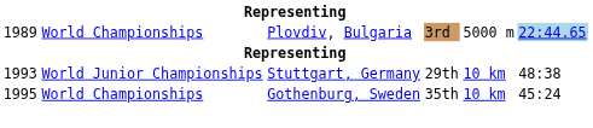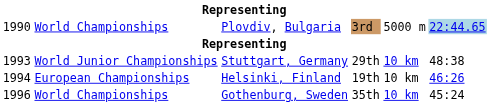 <table>
 <tr>
 <th colspan="6">Representing </th>
 </tr>
 <tr>
-<td>1989</td>
+<td>1990</td>
 <td><a href='#'>World Championships</a></td>
 <td><a href='#'>Plovdiv</a>, <a href='#'>Bulgaria</a></td>
 <td bgcolor="cc9966">3rd</td>
 <td>5000 m</td>
 <td style="background: lightblue;"><a href='#'>22:44.65</a></td>
 </tr>
 <tr>
 <th colspan="6">Representing </th>
 </tr>
 <tr>
 <td>1993</td>
 <td><a href='#'>World Junior Championships</a></td>
 <td><a href='#'>Stuttgart, Germany</a></td>
 <td>29th</td>
 <td><a href='#'>10 km</a></td>
 <td>48:38</td>
 </tr>
 <tr>
-<td>1995</td>
+<td>1994</td>
+<td><a href='#'>European Championships</a></td>
+<td><a href='#'>Helsinki, Finland</a></td>
+<td>19th</td>
+<td>10 km</td>
+<td><a href='#'>46:26</a></td>
+</tr>
+<tr>
+<td>1996</td>
 <td><a href='#'>World Championships</a></td>
 <td><a href='#'>Gothenburg, Sweden</a></td>
 <td>35th</td>
 <td><a href='#'>10 km</a></td>
 <td>45:24</td>
 </tr>
 </table>
